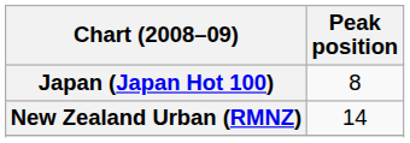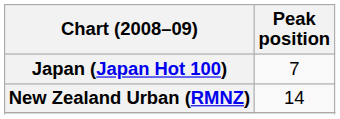 <table class="wikitable sortable plainrowheaders" style="text-align:center">
 <tr>
 <th>Chart (2008–09)</th>
 <th>Peak<br>position</th>
 </tr>
 <tr>
 <th scope="row">Japan (<a href='#'>Japan Hot 100</a>)</th>
-<td style="text-align:center;">8</td>
+<td style="text-align:center;">7</td>
 </tr>
 <tr>
 <th scope="row">New Zealand Urban (<a href='#'>RMNZ</a>)</th>
 <td align="center">14</td>
 </tr>
 <tr>
 </tr>
 <tr>
 </tr>
 <tr>
 </tr>
 <tr>
 </tr>
 <tr>
 </tr>
 </table>
